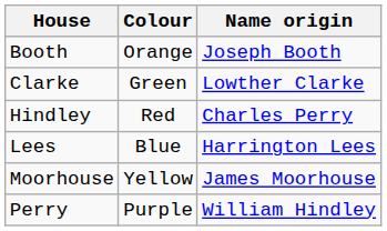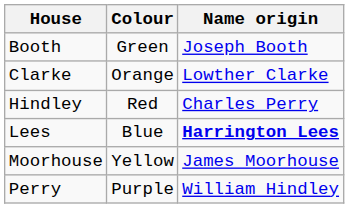 <table class="wikitable">
 <tr>
 <th>House</th>
 <th>Colour</th>
 <th>Name origin</th>
 </tr>
 <tr>
 <td>Booth</td>
-<td align="center">Orange<br></td>
+<td align="center">Green<br></td>
 <td><a href='#'>Joseph Booth</a></td>
 </tr>
 <tr>
 <td>Clarke</td>
-<td align="center">Green<br></td>
+<td align="center">Orange<br></td>
 <td><a href='#'>Lowther Clarke</a></td>
 </tr>
 <tr>
 <td>Hindley</td>
 <td align="center">Red<br></td>
 <td><a href='#'>Charles Perry</a></td>
 </tr>
 <tr>
 <td>Lees</td>
 <td align="center">Blue<br></td>
-<td><a href='#'>Harrington Lees</a></td>
+<td><strong><a href='#'>Harrington Lees</a></strong></td>
 </tr>
 <tr>
 <td>Moorhouse</td>
 <td align="center">Yellow<br></td>
 <td><a href='#'>James Moorhouse</a></td>
 </tr>
 <tr>
 <td>Perry</td>
 <td align="center">Purple<br></td>
 <td><a href='#'>William Hindley</a></td>
 </tr>
 </table>
